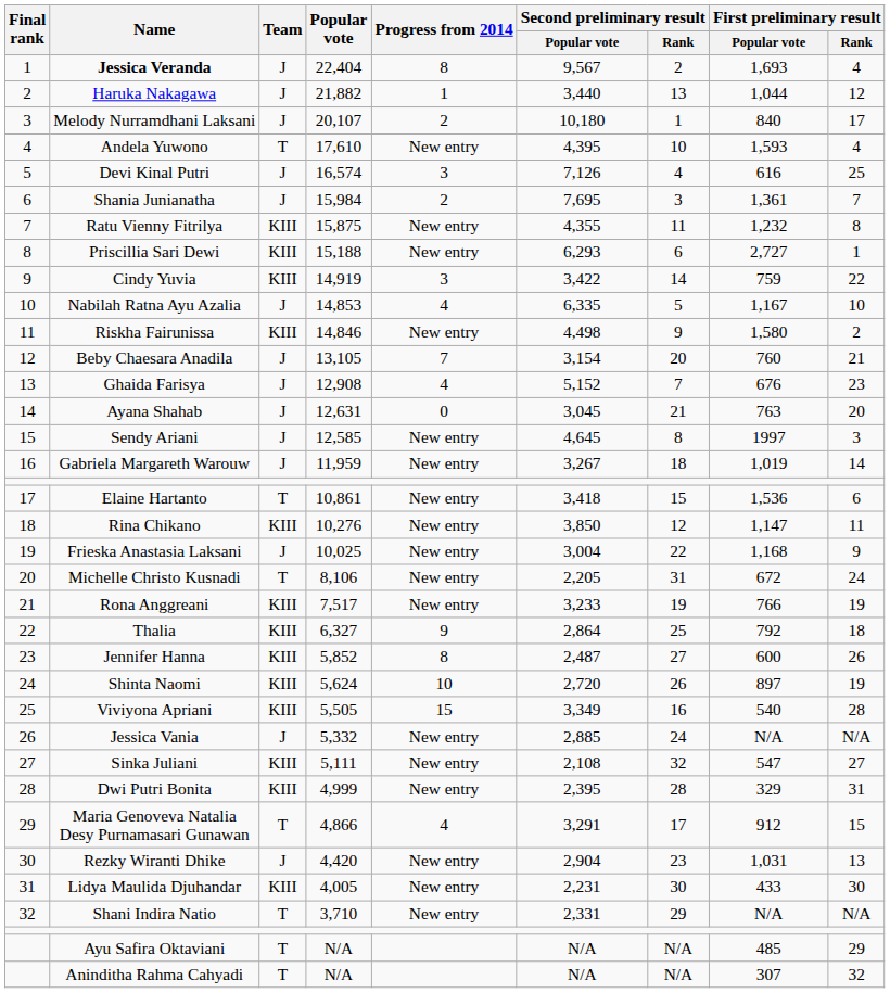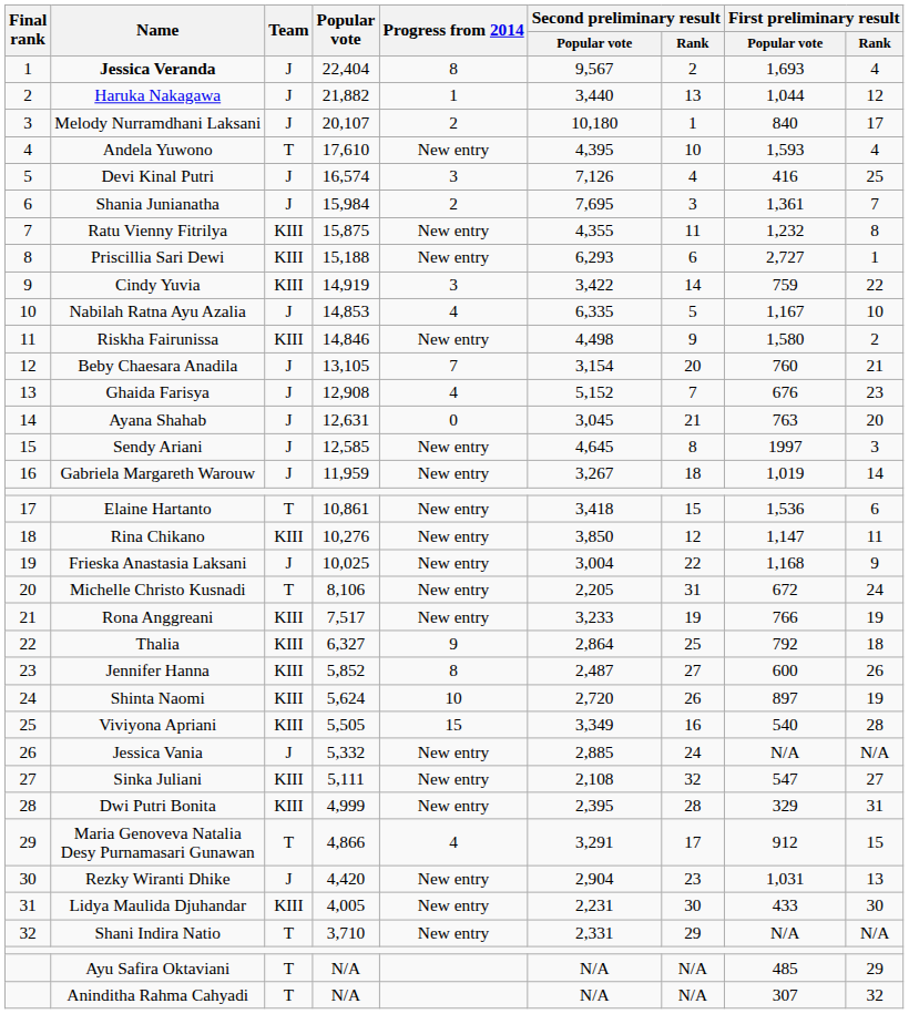 <table class="wikitable sortable" style="text-align:center">
 <tr>
 <th rowspan="2">Final<br>rank</th>
 <th rowspan="2">Name</th>
 <th rowspan="2">Team</th>
 <th rowspan="2">Popular<br>vote</th>
 <th rowspan="2">Progress from <a href='#'>2014</a></th>
 <th colspan="2">Second preliminary result</th>
 <th colspan="2">First preliminary result</th>
 </tr>
 <tr style="font-size:small;text-align:center;" class="sortable wikitable">
 <th>Popular vote</th>
 <th>Rank</th>
 <th>Popular vote</th>
 <th>Rank</th>
 </tr>
 <tr>
 <td>1</td>
 <td><strong>Jessica Veranda</strong></td>
 <td>J</td>
 <td>22,404</td>
 <td> 8</td>
 <td>9,567</td>
 <td>2</td>
 <td>1,693</td>
 <td>4</td>
 </tr>
 <tr>
 <td>2</td>
 <td><a href='#'>Haruka Nakagawa</a></td>
 <td>J</td>
 <td>21,882</td>
 <td> 1</td>
 <td>3,440</td>
 <td>13</td>
 <td>1,044</td>
 <td>12</td>
 </tr>
 <tr>
 <td>3</td>
 <td>Melody Nurramdhani Laksani</td>
 <td>J</td>
 <td>20,107</td>
 <td> 2</td>
 <td>10,180</td>
 <td>1</td>
 <td>840</td>
 <td>17</td>
 </tr>
 <tr>
 <td>4</td>
 <td>Andela Yuwono</td>
 <td>T</td>
 <td>17,610</td>
 <td>New entry</td>
 <td>4,395</td>
 <td>10</td>
 <td>1,593</td>
 <td>4</td>
 </tr>
 <tr>
 <td>5</td>
 <td>Devi Kinal Putri</td>
 <td>J</td>
 <td>16,574</td>
 <td> 3</td>
 <td>7,126</td>
 <td>4</td>
-<td>616</td>
+<td>416</td>
 <td>25</td>
 </tr>
 <tr>
 <td>6</td>
 <td>Shania Junianatha</td>
 <td>J</td>
 <td>15,984</td>
 <td> 2</td>
 <td>7,695</td>
 <td>3</td>
 <td>1,361</td>
 <td>7</td>
 </tr>
 <tr>
 <td>7</td>
 <td>Ratu Vienny Fitrilya</td>
 <td>KIII</td>
 <td>15,875</td>
 <td>New entry</td>
 <td>4,355</td>
 <td>11</td>
 <td>1,232</td>
 <td>8</td>
 </tr>
 <tr>
 <td>8</td>
 <td>Priscillia Sari Dewi</td>
 <td>KIII</td>
 <td>15,188</td>
 <td>New entry</td>
 <td>6,293</td>
 <td>6</td>
 <td>2,727</td>
 <td>1</td>
 </tr>
 <tr>
 <td>9</td>
 <td>Cindy Yuvia</td>
 <td>KIII</td>
 <td>14,919</td>
 <td> 3</td>
 <td>3,422</td>
 <td>14</td>
 <td>759</td>
 <td>22</td>
 </tr>
 <tr>
 <td>10</td>
 <td>Nabilah Ratna Ayu Azalia</td>
 <td>J</td>
 <td>14,853</td>
 <td> 4</td>
 <td>6,335</td>
 <td>5</td>
 <td>1,167</td>
 <td>10</td>
 </tr>
 <tr>
 <td>11</td>
 <td>Riskha Fairunissa</td>
 <td>KIII</td>
 <td>14,846</td>
 <td>New entry</td>
 <td>4,498</td>
 <td>9</td>
 <td>1,580</td>
 <td>2</td>
 </tr>
 <tr>
 <td>12</td>
 <td>Beby Chaesara Anadila</td>
 <td>J</td>
 <td>13,105</td>
 <td> 7</td>
 <td>3,154</td>
 <td>20</td>
 <td>760</td>
 <td>21</td>
 </tr>
 <tr>
 <td>13</td>
 <td>Ghaida Farisya</td>
 <td>J</td>
 <td>12,908</td>
 <td> 4</td>
 <td>5,152</td>
 <td>7</td>
 <td>676</td>
 <td>23</td>
 </tr>
 <tr>
 <td>14</td>
 <td>Ayana Shahab</td>
 <td>J</td>
 <td>12,631</td>
 <td> 0</td>
 <td>3,045</td>
 <td>21</td>
 <td>763</td>
 <td>20</td>
 </tr>
 <tr>
 <td>15</td>
 <td>Sendy Ariani</td>
 <td>J</td>
 <td>12,585</td>
 <td>New entry</td>
 <td>4,645</td>
 <td>8</td>
 <td>1997</td>
 <td>3</td>
 </tr>
 <tr>
 <td>16</td>
 <td>Gabriela Margareth Warouw</td>
 <td>J</td>
 <td>11,959</td>
 <td>New entry</td>
 <td>3,267</td>
 <td>18</td>
 <td>1,019</td>
 <td>14</td>
 </tr>
 <tr>
 <td colspan=9></td>
 </tr>
 <tr>
 <td>17</td>
 <td>Elaine Hartanto</td>
 <td>T</td>
 <td>10,861</td>
 <td>New entry</td>
 <td>3,418</td>
 <td>15</td>
 <td>1,536</td>
 <td>6</td>
 </tr>
 <tr>
 <td>18</td>
 <td>Rina Chikano</td>
 <td>KIII</td>
 <td>10,276</td>
 <td>New entry</td>
 <td>3,850</td>
 <td>12</td>
 <td>1,147</td>
 <td>11</td>
 </tr>
 <tr>
 <td>19</td>
 <td>Frieska Anastasia Laksani</td>
 <td>J</td>
 <td>10,025</td>
 <td>New entry</td>
 <td>3,004</td>
 <td>22</td>
 <td>1,168</td>
 <td>9</td>
 </tr>
 <tr>
 <td>20</td>
 <td>Michelle Christo Kusnadi</td>
 <td>T</td>
 <td>8,106</td>
 <td>New entry</td>
 <td>2,205</td>
 <td>31</td>
 <td>672</td>
 <td>24</td>
 </tr>
 <tr>
 <td>21</td>
 <td>Rona Anggreani</td>
 <td>KIII</td>
 <td>7,517</td>
 <td>New entry</td>
 <td>3,233</td>
 <td>19</td>
 <td>766</td>
 <td>19</td>
 </tr>
 <tr>
 <td>22</td>
 <td>Thalia</td>
 <td>KIII</td>
 <td>6,327</td>
 <td> 9</td>
 <td>2,864</td>
 <td>25</td>
 <td>792</td>
 <td>18</td>
 </tr>
 <tr>
 <td>23</td>
 <td>Jennifer Hanna</td>
 <td>KIII</td>
 <td>5,852</td>
 <td> 8</td>
 <td>2,487</td>
 <td>27</td>
 <td>600</td>
 <td>26</td>
 </tr>
 <tr>
 <td>24</td>
 <td>Shinta Naomi</td>
 <td>KIII</td>
 <td>5,624</td>
 <td> 10</td>
 <td>2,720</td>
 <td>26</td>
 <td>897</td>
 <td>19</td>
 </tr>
 <tr>
 <td>25</td>
 <td>Viviyona Apriani</td>
 <td>KIII</td>
 <td>5,505</td>
 <td> 15</td>
 <td>3,349</td>
 <td>16</td>
 <td>540</td>
 <td>28</td>
 </tr>
 <tr>
 <td>26</td>
 <td>Jessica Vania</td>
 <td>J</td>
 <td>5,332</td>
 <td>New entry</td>
 <td>2,885</td>
 <td>24</td>
 <td>N/A</td>
 <td>N/A</td>
 </tr>
 <tr>
 <td>27</td>
 <td>Sinka Juliani</td>
 <td>KIII</td>
 <td>5,111</td>
 <td>New entry</td>
 <td>2,108</td>
 <td>32</td>
 <td>547</td>
 <td>27</td>
 </tr>
 <tr>
 <td>28</td>
 <td>Dwi Putri Bonita</td>
 <td>KIII</td>
 <td>4,999</td>
 <td>New entry</td>
 <td>2,395</td>
 <td>28</td>
 <td>329</td>
 <td>31</td>
 </tr>
 <tr>
 <td>29</td>
 <td>Maria Genoveva Natalia<br>Desy Purnamasari Gunawan</td>
 <td>T</td>
 <td>4,866</td>
 <td> 4</td>
 <td>3,291</td>
 <td>17</td>
 <td>912</td>
 <td>15</td>
 </tr>
 <tr>
 <td>30</td>
 <td>Rezky Wiranti Dhike</td>
 <td>J</td>
 <td>4,420</td>
 <td>New entry</td>
 <td>2,904</td>
 <td>23</td>
 <td>1,031</td>
 <td>13</td>
 </tr>
 <tr>
 <td>31</td>
 <td>Lidya Maulida Djuhandar</td>
 <td>KIII</td>
 <td>4,005</td>
 <td>New entry</td>
 <td>2,231</td>
 <td>30</td>
 <td>433</td>
 <td>30</td>
 </tr>
 <tr>
 <td>32</td>
 <td>Shani Indira Natio</td>
 <td>T</td>
 <td>3,710</td>
 <td>New entry</td>
 <td>2,331</td>
 <td>29</td>
 <td>N/A</td>
 <td>N/A</td>
 </tr>
 <tr>
 <td colspan=9></td>
 </tr>
 <tr>
 <td></td>
 <td>Ayu Safira Oktaviani</td>
 <td>T</td>
 <td>N/A</td>
 <td></td>
 <td>N/A</td>
 <td>N/A</td>
 <td>485</td>
 <td>29</td>
 </tr>
 <tr>
 <td></td>
 <td>Aninditha Rahma Cahyadi</td>
 <td>T</td>
 <td>N/A</td>
 <td></td>
 <td>N/A</td>
 <td>N/A</td>
 <td>307</td>
 <td>32</td>
 </tr>
 </table>
